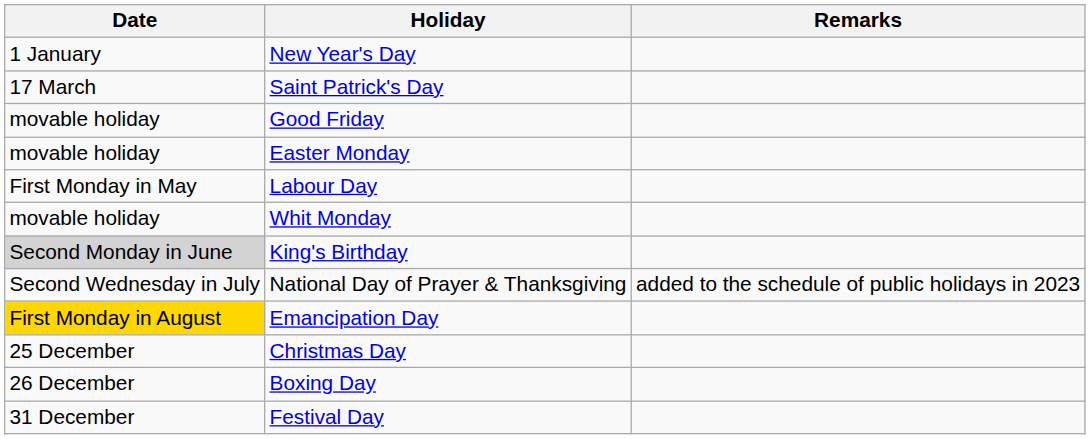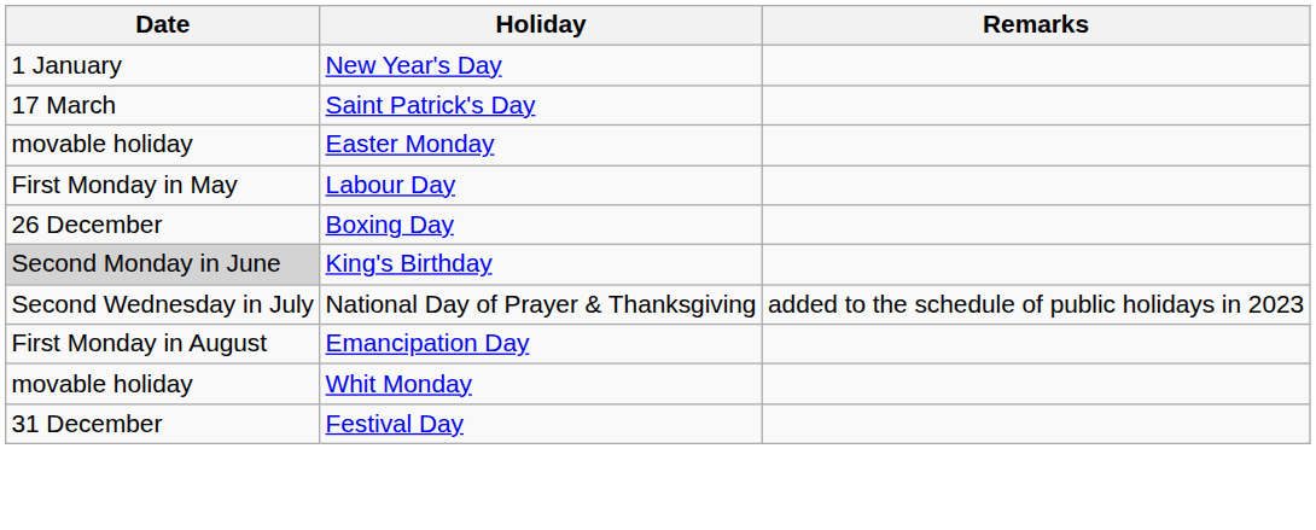 <table class="wikitable">
 <tr>
 <th>Date</th>
 <th>Holiday</th>
 <th>Remarks</th>
 </tr>
 <tr>
 <td>1 January</td>
 <td><a href='#'>New Year's Day</a></td>
 <td></td>
 </tr>
 <tr>
 <td>17 March</td>
 <td><a href='#'>Saint Patrick's Day</a></td>
 <td></td>
 </tr>
 <tr>
 <td>movable holiday</td>
-<td><a href='#'>Good Friday</a></td>
-<td></td>
-</tr>
-<tr>
-<td>movable holiday</td>
 <td><a href='#'>Easter Monday</a></td>
 <td></td>
 </tr>
 <tr>
 <td>First Monday in May</td>
 <td><a href='#'>Labour Day</a></td>
 <td></td>
 </tr>
 <tr>
-<td>movable holiday</td>
-<td><a href='#'>Whit Monday</a></td>
+<td>26 December</td>
+<td><a href='#'>Boxing Day</a></td>
 <td></td>
 </tr>
 <tr>
 <td style="background: lightgrey;">Second Monday in June</td>
 <td><a href='#'>King's Birthday</a></td>
 <td></td>
 </tr>
 <tr>
 <td>Second Wednesday in July</td>
 <td>National Day of Prayer & Thanksgiving</td>
 <td>added to the schedule of public holidays in 2023</td>
 </tr>
 <tr>
-<td style="background: gold;">First Monday in August</td>
+<td>First Monday in August</td>
 <td><a href='#'>Emancipation Day</a></td>
 <td></td>
 </tr>
 <tr>
-<td>25 December</td>
-<td><a href='#'>Christmas Day</a></td>
-<td></td>
-</tr>
-<tr>
-<td>26 December</td>
-<td><a href='#'>Boxing Day</a></td>
+<td>movable holiday</td>
+<td><a href='#'>Whit Monday</a></td>
 <td></td>
 </tr>
 <tr>
 <td>31 December</td>
 <td><a href='#'>Festival Day</a></td>
 <td></td>
 </tr>
 </table>
